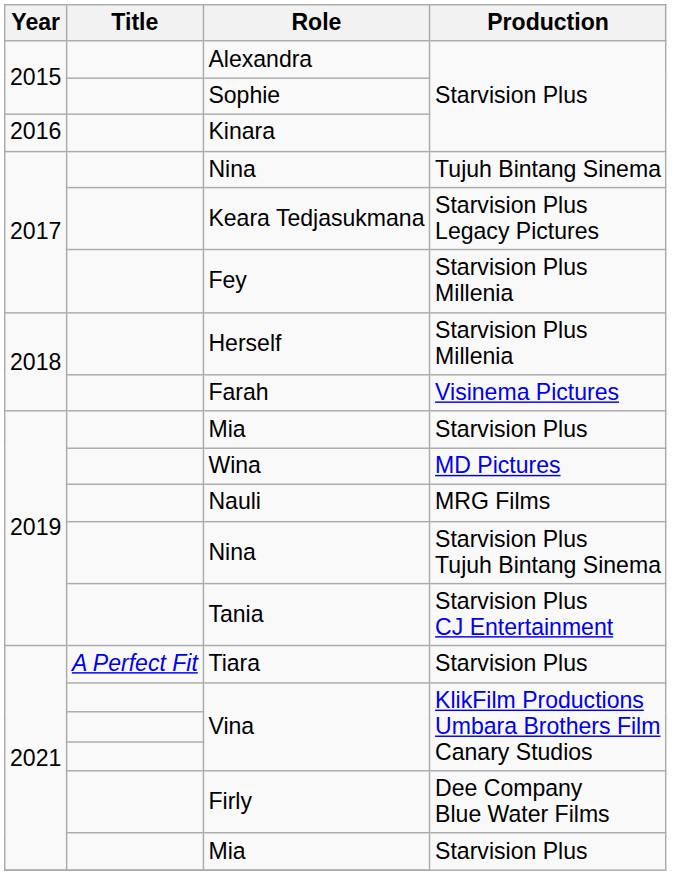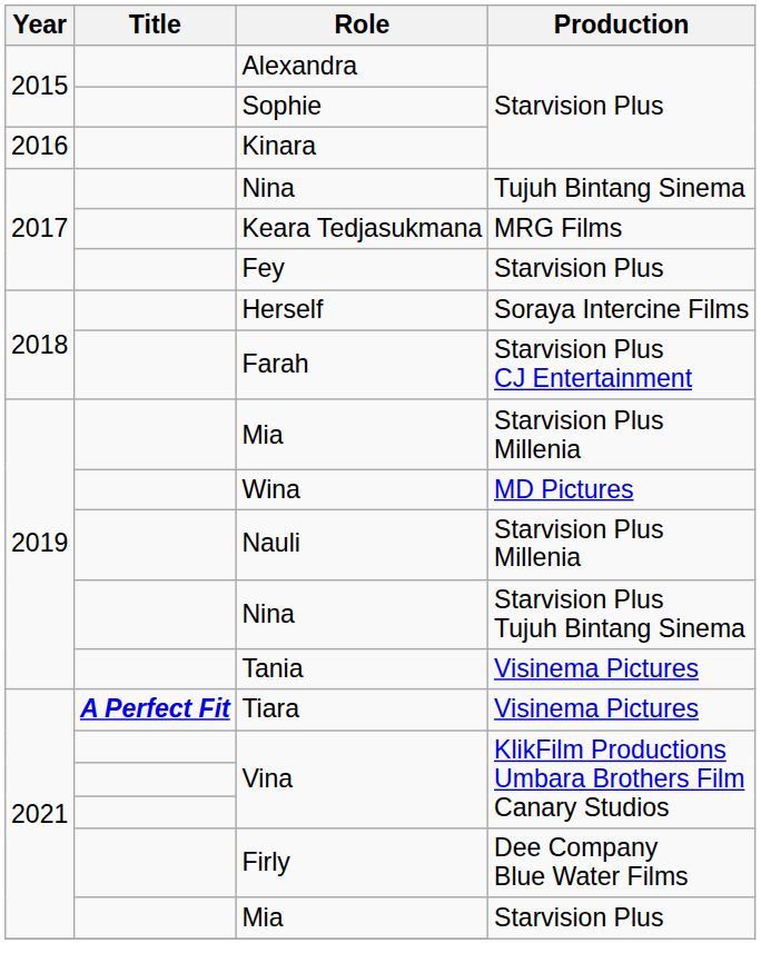 <table class="wikitable sortable">
 <tr>
 <th>Year</th>
 <th>Title</th>
 <th>Role</th>
 <th>Production</th>
 </tr>
 <tr>
 <td rowspan="2">2015</td>
 <td><em></em></td>
 <td>Alexandra</td>
 <td rowspan="3">Starvision Plus</td>
 </tr>
 <tr>
 <td><em></em></td>
 <td>Sophie</td>
 </tr>
 <tr>
 <td>2016</td>
 <td><em></em></td>
 <td>Kinara</td>
 </tr>
 <tr>
 <td rowspan="3">2017</td>
 <td><em></em></td>
 <td>Nina</td>
 <td>Tujuh Bintang Sinema</td>
 </tr>
 <tr>
 <td><em></em></td>
 <td>Keara Tedjasukmana</td>
-<td>Starvision Plus<br>Legacy Pictures</td>
+<td>MRG Films</td>
 </tr>
 <tr>
 <td><em></em></td>
 <td>Fey</td>
-<td>Starvision Plus<br>Millenia</td>
+<td>Starvision Plus</td>
 </tr>
 <tr>
 <td rowspan="2">2018</td>
 <td><em></em></td>
 <td>Herself</td>
-<td>Starvision Plus<br>Millenia</td>
+<td>Soraya Intercine Films</td>
 </tr>
 <tr>
 <td><em></em></td>
 <td>Farah</td>
-<td><a href='#'>Visinema Pictures</a></td>
+<td>Starvision Plus<br><a href='#'>CJ Entertainment</a></td>
 </tr>
 <tr>
 <td rowspan="5">2019</td>
 <td><em></em></td>
 <td>Mia</td>
-<td>Starvision Plus</td>
+<td>Starvision Plus<br>Millenia</td>
 </tr>
 <tr>
 <td><em></em></td>
 <td>Wina</td>
 <td><a href='#'>MD Pictures</a></td>
 </tr>
 <tr>
 <td><em></em></td>
 <td>Nauli</td>
-<td>MRG Films</td>
+<td>Starvision Plus<br>Millenia</td>
 </tr>
 <tr>
 <td><em></em></td>
 <td>Nina</td>
 <td>Starvision Plus<br>Tujuh Bintang Sinema</td>
 </tr>
 <tr>
 <td><em></em></td>
 <td>Tania</td>
-<td>Starvision Plus<br><a href='#'>CJ Entertainment</a></td>
+<td><a href='#'>Visinema Pictures</a></td>
 </tr>
 <tr>
 <td rowspan="6">2021</td>
-<td><em><a href='#'>A Perfect Fit</a></em></td>
+<td><strong><em><a href='#'>A Perfect Fit</a></em></strong></td>
 <td>Tiara</td>
-<td>Starvision Plus</td>
+<td><a href='#'>Visinema Pictures</a></td>
 </tr>
 <tr>
 <td><em></em></td>
 <td rowspan="3">Vina</td>
 <td rowspan="3"><a href='#'>KlikFilm Productions</a><br><a href='#'>Umbara Brothers Film</a><br>Canary Studios</td>
 </tr>
 <tr>
 <td><em></em></td>
 </tr>
 <tr>
 <td><em></em></td>
 </tr>
 <tr>
 <td><em></em></td>
 <td>Firly</td>
 <td>Dee Company<br>Blue Water Films</td>
 </tr>
 <tr>
 <td><em></em></td>
 <td>Mia</td>
 <td rowspan="3">Starvision Plus</td>
 </tr>
 <tr>
 </tr>
 </table>
